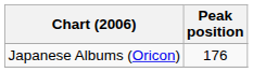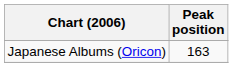 <table class="wikitable sortable plainrowheaders">
 <tr>
 <th>Chart (2006)</th>
 <th>Peak<br>position</th>
 </tr>
 <tr>
 </tr>
 <tr>
 </tr>
 <tr>
 </tr>
 <tr>
 </tr>
 <tr>
 </tr>
 <tr>
 <td>Japanese Albums (<a href='#'>Oricon</a>)</td>
-<td style="text-align:center;">176</td>
+<td style="text-align:center;">163</td>
 </tr>
 <tr>
 </tr>
 <tr>
 </tr>
 <tr>
 </tr>
 <tr>
 </tr>
 </table>
